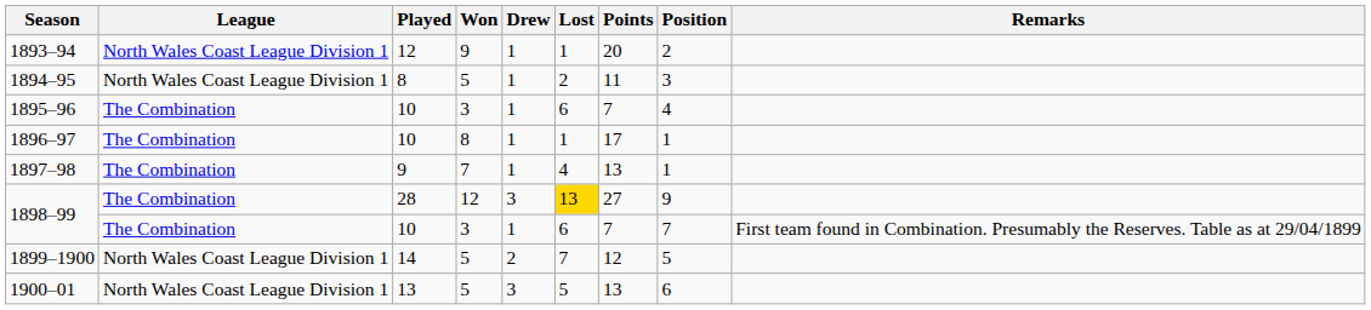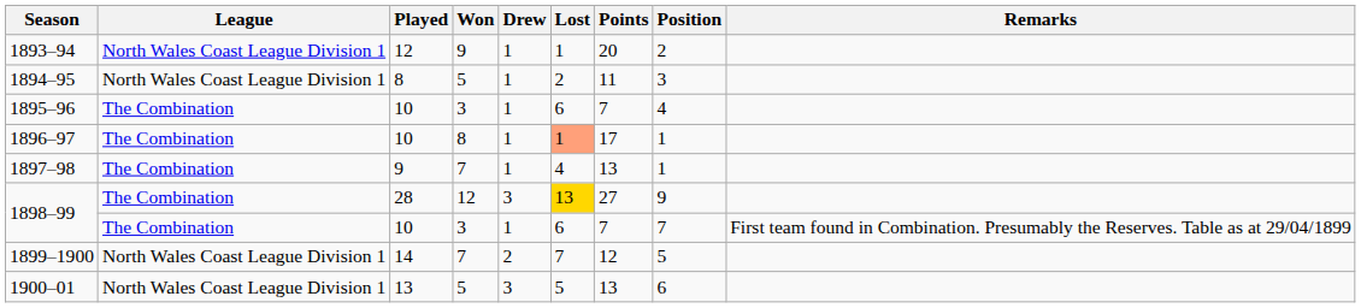 <table class="wikitable">
 <tr>
 <th>Season</th>
 <th>League</th>
 <th>Played</th>
 <th>Won</th>
 <th>Drew</th>
 <th>Lost</th>
 <th>Points</th>
 <th>Position</th>
 <th>Remarks</th>
 </tr>
 <tr>
 <td>1893–94</td>
 <td><a href='#'>North Wales Coast League Division 1</a></td>
 <td>12</td>
 <td>9</td>
 <td>1</td>
 <td>1</td>
 <td>20</td>
 <td>2</td>
 <td></td>
 </tr>
 <tr>
 <td>1894–95</td>
 <td>North Wales Coast League Division 1</td>
 <td>8</td>
 <td>5</td>
 <td>1</td>
 <td>2</td>
 <td>11</td>
 <td>3</td>
 <td></td>
 </tr>
 <tr>
 <td>1895–96</td>
 <td><a href='#'>The Combination</a></td>
 <td>10</td>
 <td>3</td>
 <td>1</td>
 <td>6</td>
 <td>7</td>
 <td>4</td>
 <td></td>
 </tr>
 <tr>
 <td>1896–97</td>
 <td><a href='#'>The Combination</a></td>
 <td>10</td>
 <td>8</td>
 <td>1</td>
-<td>1</td>
+<td style="background: lightsalmon;">1</td>
 <td>17</td>
 <td>1</td>
 <td></td>
 </tr>
 <tr>
 <td>1897–98</td>
 <td><a href='#'>The Combination</a></td>
 <td>9</td>
 <td>7</td>
 <td>1</td>
 <td>4</td>
 <td>13</td>
 <td>1</td>
 <td></td>
 </tr>
 <tr>
 <td rowspan="2">1898–99</td>
 <td><a href='#'>The Combination</a></td>
 <td>28</td>
 <td>12</td>
 <td>3</td>
 <td style="background: gold;">13</td>
 <td>27</td>
 <td>9</td>
 <td></td>
 </tr>
 <tr>
 <td><a href='#'>The Combination</a></td>
 <td>10</td>
 <td>3</td>
 <td>1</td>
 <td>6</td>
 <td>7</td>
 <td>7</td>
 <td>First team found in Combination. Presumably the Reserves. Table as at 29/04/1899</td>
 </tr>
 <tr>
 <td>1899–1900</td>
 <td>North Wales Coast League Division 1</td>
 <td>14</td>
-<td>5</td>
+<td>7</td>
 <td>2</td>
 <td>7</td>
 <td>12</td>
 <td>5</td>
 <td></td>
 </tr>
 <tr>
 <td>1900–01</td>
 <td>North Wales Coast League Division 1</td>
 <td>13</td>
 <td>5</td>
 <td>3</td>
 <td>5</td>
 <td>13</td>
 <td>6</td>
 <td></td>
 </tr>
 </table>
